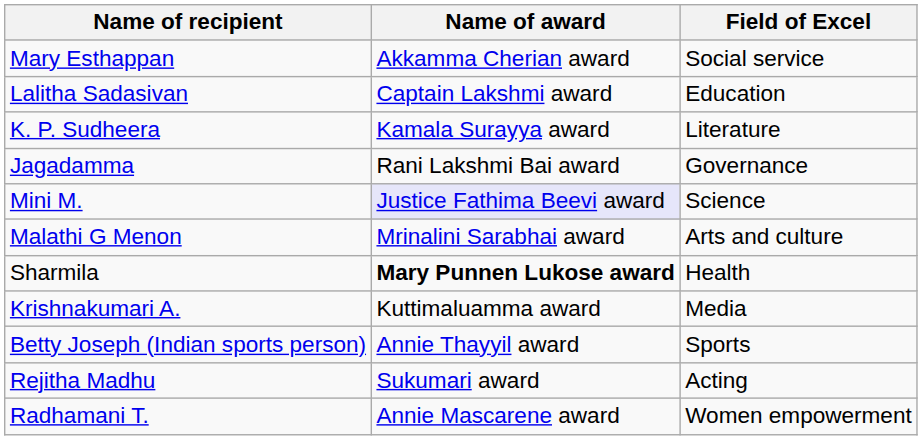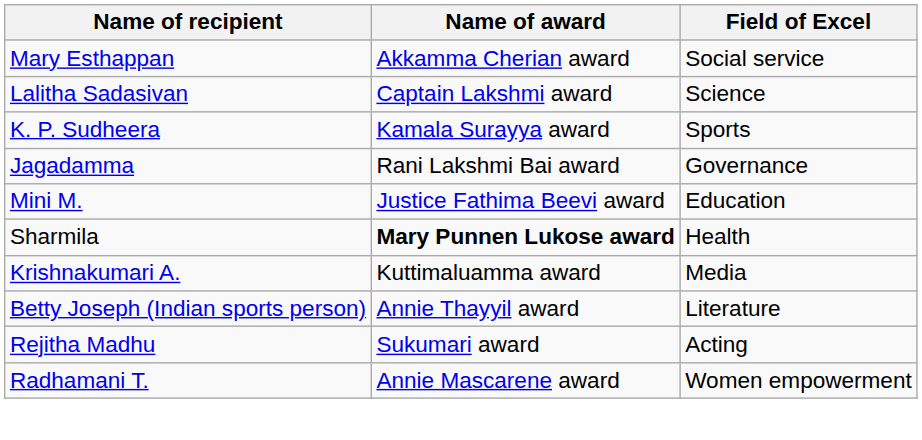 <table class="wikitable">
 <tr>
 <th>Name of recipient</th>
 <th>Name of award</th>
 <th>Field of Excel</th>
 </tr>
 <tr>
 <td><a href='#'>Mary Esthappan</a></td>
 <td><a href='#'>Akkamma Cherian</a> award</td>
 <td>Social service</td>
 </tr>
 <tr>
 <td><a href='#'>Lalitha Sadasivan</a></td>
 <td><a href='#'>Captain Lakshmi</a> award</td>
-<td>Education</td>
+<td>Science</td>
 </tr>
 <tr>
 <td><a href='#'>K. P. Sudheera</a></td>
 <td><a href='#'>Kamala Surayya</a> award</td>
-<td>Literature</td>
+<td>Sports</td>
 </tr>
 <tr>
 <td><a href='#'>Jagadamma</a></td>
 <td>Rani Lakshmi Bai award</td>
 <td>Governance</td>
 </tr>
 <tr>
 <td><a href='#'>Mini M.</a></td>
-<td style="background: lavender;"><a href='#'>Justice Fathima Beevi</a> award</td>
-<td>Science</td>
-</tr>
-<tr>
-<td><a href='#'>Malathi G Menon</a></td>
-<td><a href='#'>Mrinalini Sarabhai</a> award</td>
-<td>Arts and culture</td>
+<td><a href='#'>Justice Fathima Beevi</a> award</td>
+<td>Education</td>
 </tr>
 <tr>
 <td>Sharmila</td>
 <td><strong>Mary Punnen Lukose award</strong></td>
 <td>Health</td>
 </tr>
 <tr>
 <td><a href='#'>Krishnakumari A.</a></td>
 <td>Kuttimaluamma award</td>
 <td>Media</td>
 </tr>
 <tr>
 <td><a href='#'>Betty Joseph (Indian sports person)</a></td>
 <td><a href='#'>Annie Thayyil</a> award</td>
-<td>Sports</td>
+<td>Literature</td>
 </tr>
 <tr>
 <td><a href='#'>Rejitha Madhu</a></td>
 <td><a href='#'>Sukumari</a> award</td>
 <td>Acting</td>
 </tr>
 <tr>
 <td><a href='#'>Radhamani T.</a></td>
 <td><a href='#'>Annie Mascarene</a> award</td>
 <td>Women empowerment</td>
 </tr>
 </table>
